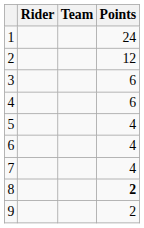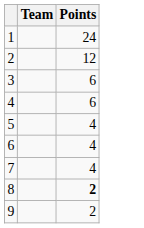 <table class="wikitable">
 <tr>
 <th></th>
-<th>Rider</th>
 <th>Team</th>
 <th>Points</th>
 </tr>
 <tr>
 <td>1</td>
-<td> </td>
 <td></td>
 <td align=right>24</td>
 </tr>
 <tr>
 <td>2</td>
 <td></td>
-<td></td>
 <td align=right>12</td>
 </tr>
 <tr>
 <td>3</td>
-<td></td>
 <td></td>
 <td align=right>6</td>
 </tr>
 <tr>
 <td>4</td>
 <td></td>
-<td></td>
 <td align=right>6</td>
 </tr>
 <tr>
 <td>5</td>
-<td></td>
 <td></td>
 <td align=right>4</td>
 </tr>
 <tr>
 <td>6</td>
 <td></td>
-<td></td>
 <td align=right>4</td>
 </tr>
 <tr>
 <td>7</td>
 <td></td>
-<td></td>
 <td align=right>4</td>
 </tr>
 <tr>
 <td>8</td>
-<td> </td>
 <td></td>
 <td align=right><strong>2</strong></td>
 </tr>
 <tr>
 <td>9</td>
 <td></td>
-<td></td>
 <td align=right>2</td>
 </tr>
 </table>
